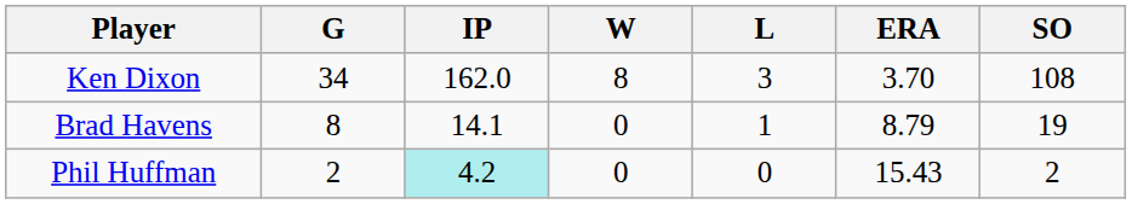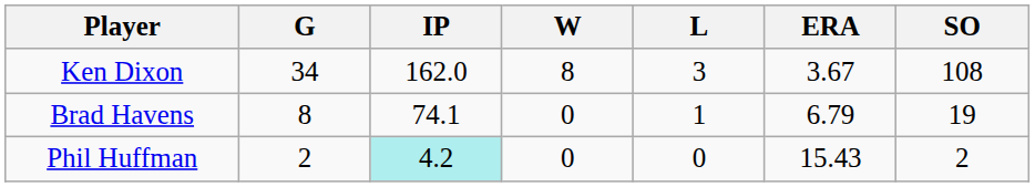 <table class="wikitable sortable">
 <tr>
 <th bgcolor="#DDDDFF" width="16%">Player</th>
 <th bgcolor="#DDDDFF" width="9%">G</th>
 <th bgcolor="#DDDDFF" width="9%">IP</th>
 <th bgcolor="#DDDDFF" width="9%">W</th>
 <th bgcolor="#DDDDFF" width="9%">L</th>
 <th bgcolor="#DDDDFF" width="9%">ERA</th>
 <th bgcolor="#DDDDFF" width="9%">SO</th>
 </tr>
 <tr align="center">
 <td><a href='#'>Ken Dixon</a></td>
 <td>34</td>
 <td>162.0</td>
 <td>8</td>
 <td>3</td>
-<td>3.70</td>
+<td>3.67</td>
 <td>108</td>
 </tr>
 <tr align="center">
 <td><a href='#'>Brad Havens</a></td>
 <td>8</td>
-<td>14.1</td>
+<td>74.1</td>
 <td>0</td>
 <td>1</td>
-<td>8.79</td>
+<td>6.79</td>
 <td>19</td>
 </tr>
 <tr align="center">
 <td><a href='#'>Phil Huffman</a></td>
 <td>2</td>
 <td style="background: paleturquoise;">4.2</td>
 <td>0</td>
 <td>0</td>
 <td>15.43</td>
 <td>2</td>
 </tr>
 </table>
